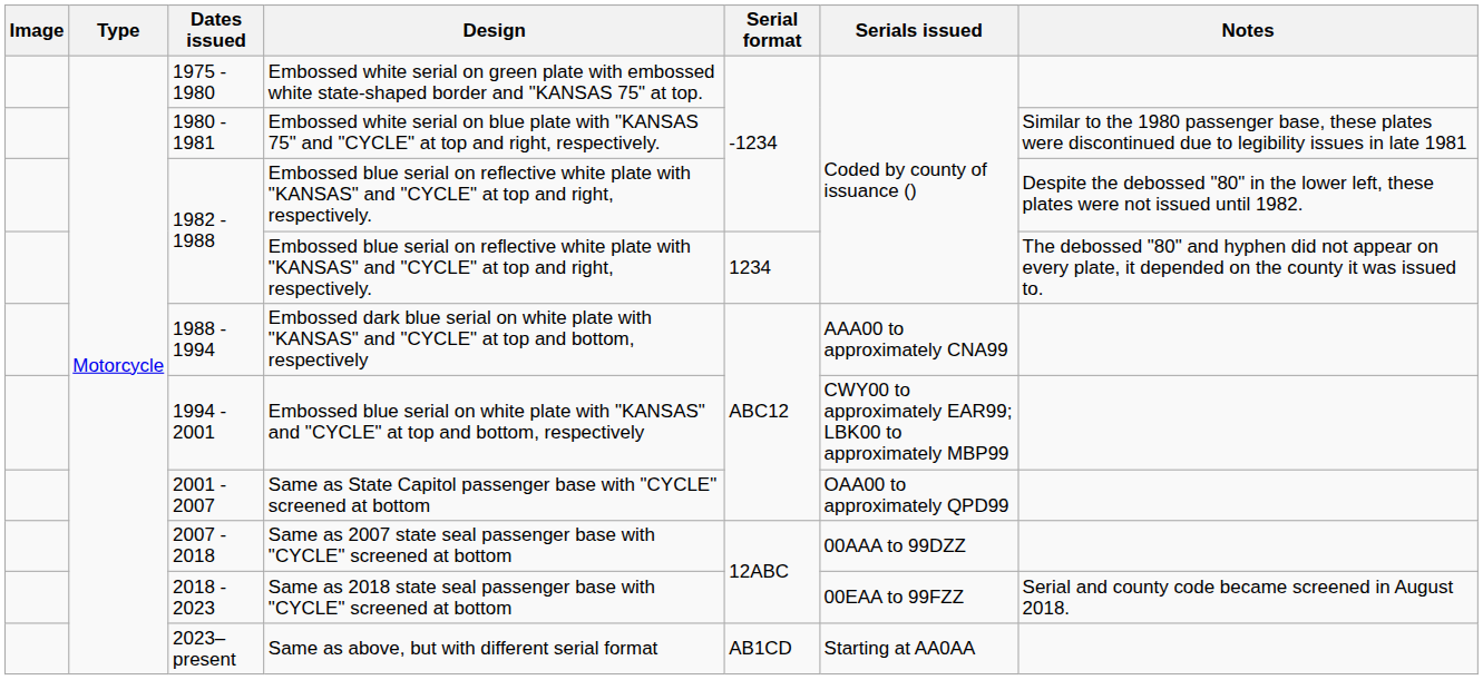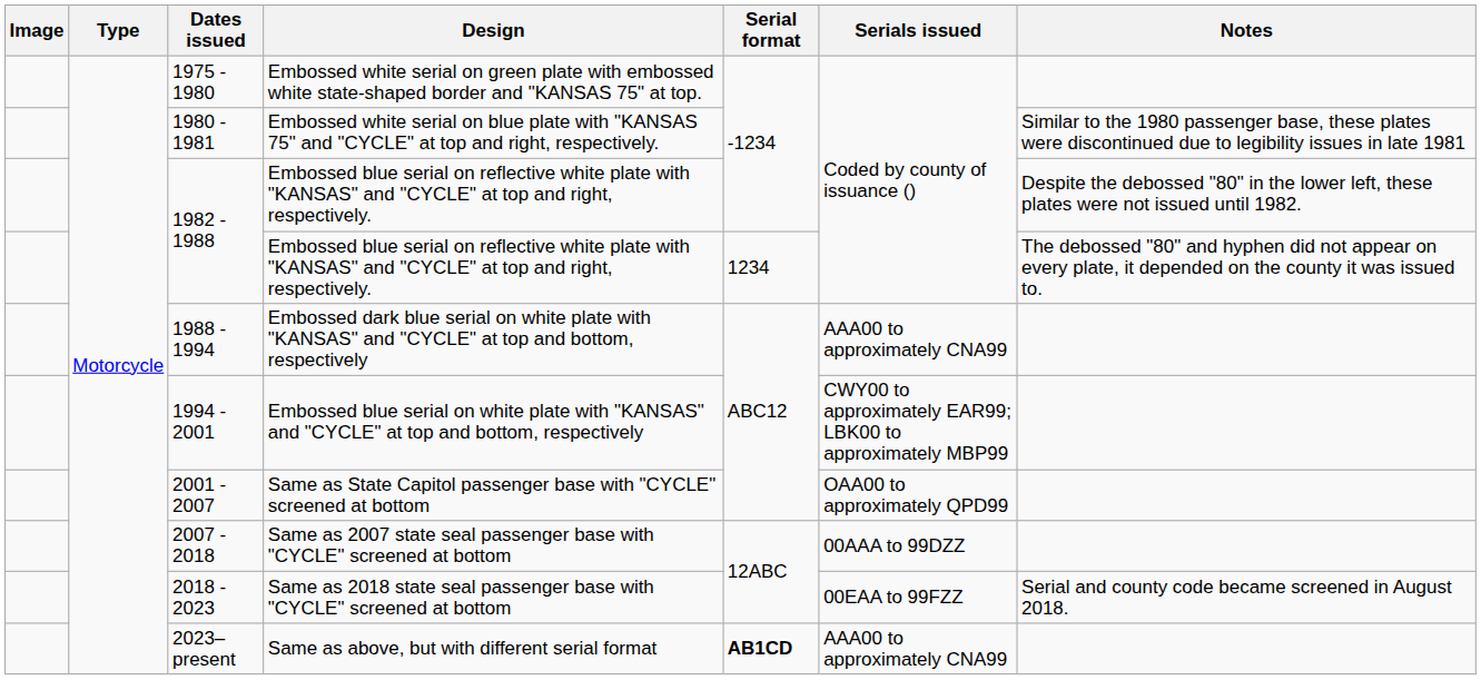 <table class="wikitable">
 <tr>
 <th>Image</th>
 <th>Type</th>
 <th>Dates issued</th>
 <th>Design</th>
 <th>Serial format</th>
 <th>Serials issued</th>
 <th>Notes</th>
 </tr>
 <tr>
 <td></td>
 <td rowspan="10"><a href='#'>Motorcycle</a></td>
 <td>1975 - 1980</td>
 <td>Embossed white serial on green plate with embossed white state-shaped border and "KANSAS 75" at top.</td>
 <td rowspan="3">-1234</td>
 <td rowspan="4">Coded by county of issuance ()</td>
 <td></td>
 </tr>
 <tr>
 <td></td>
 <td>1980 - 1981</td>
 <td>Embossed white serial on blue plate with "KANSAS 75" and "CYCLE" at top and right, respectively.</td>
 <td>Similar to the 1980 passenger base, these plates were discontinued due to legibility issues in late 1981</td>
 </tr>
 <tr>
 <td></td>
 <td rowspan="2">1982 - 1988</td>
 <td>Embossed blue serial on reflective white plate with "KANSAS" and "CYCLE" at top and right, respectively.</td>
 <td>Despite the debossed "80" in the lower left, these plates were not issued until 1982.</td>
 </tr>
 <tr>
 <td></td>
 <td>Embossed blue serial on reflective white plate with "KANSAS" and "CYCLE" at top and right, respectively.</td>
 <td> 1234</td>
 <td>The debossed "80" and hyphen did not appear on every plate, it depended on the county it was issued to.</td>
 </tr>
 <tr>
 <td></td>
 <td>1988 - 1994</td>
 <td>Embossed dark blue serial on white plate with "KANSAS" and "CYCLE" at top and bottom, respectively</td>
 <td rowspan="3">ABC12</td>
 <td>AAA00 to approximately CNA99</td>
 <td></td>
 </tr>
 <tr>
 <td></td>
 <td>1994 - 2001</td>
 <td>Embossed blue serial on white plate with "KANSAS" and "CYCLE" at top and bottom, respectively</td>
 <td>CWY00 to approximately EAR99;<br>LBK00 to approximately MBP99</td>
 <td></td>
 </tr>
 <tr>
 <td></td>
 <td>2001 - 2007</td>
 <td>Same as State Capitol passenger base with "CYCLE" screened at bottom</td>
 <td>OAA00 to approximately QPD99</td>
 <td></td>
 </tr>
 <tr>
 <td></td>
 <td>2007 - 2018</td>
 <td>Same as 2007 state seal passenger base with "CYCLE" screened at bottom</td>
 <td rowspan="2">12ABC</td>
 <td>00AAA to 99DZZ</td>
 <td></td>
 </tr>
 <tr>
 <td></td>
 <td>2018 - 2023</td>
 <td>Same as 2018 state seal passenger base with "CYCLE" screened at bottom</td>
 <td>00EAA to 99FZZ</td>
 <td>Serial and county code became screened in August 2018.</td>
 </tr>
 <tr>
 <td></td>
 <td>2023–present</td>
 <td>Same as above, but with different serial format</td>
-<td>AB1CD</td>
-<td>Starting at AA0AA </td>
+<td><strong>AB1CD</strong></td>
+<td>AAA00 to approximately CNA99</td>
 <td></td>
 </tr>
 </table>
